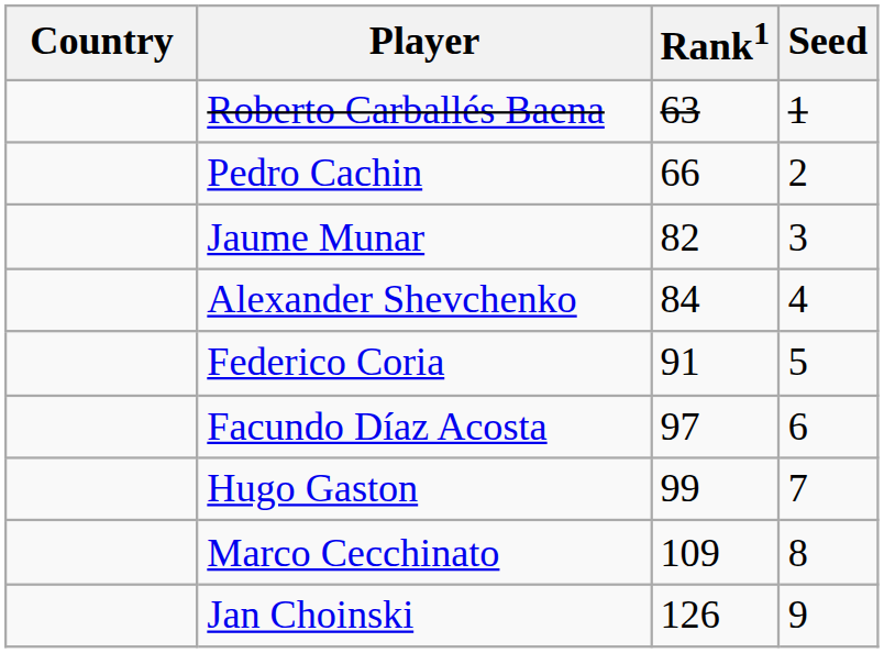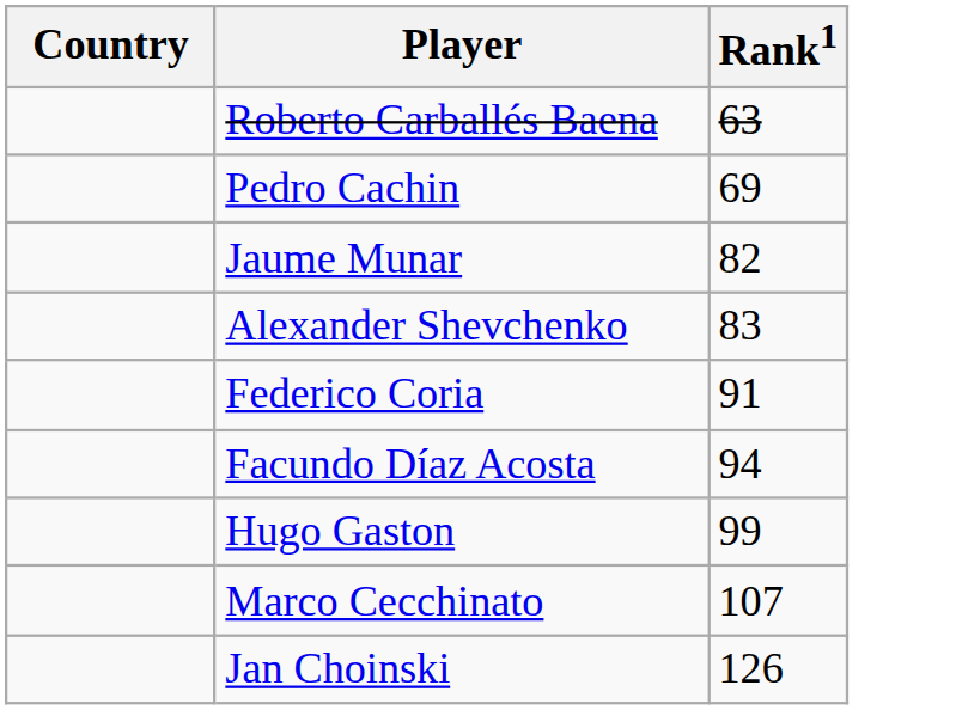 <table class="sortable wikitable">
 <tr>
 <th width="70">Country</th>
 <th width="175">Player</th>
 <th>Rank<sup>1</sup></th>
-<th>Seed</th>
 </tr>
 <tr>
 <td><s></s></td>
 <td><s><a href='#'>Roberto Carballés Baena</a></s></td>
 <td><s>63</s></td>
-<td><s>1</s></td>
 </tr>
 <tr>
 <td></td>
 <td><a href='#'>Pedro Cachin</a></td>
-<td>66</td>
-<td>2</td>
+<td>69</td>
 </tr>
 <tr>
 <td></td>
 <td><a href='#'>Jaume Munar</a></td>
 <td>82</td>
-<td>3</td>
 </tr>
 <tr>
 <td></td>
 <td><a href='#'>Alexander Shevchenko</a></td>
-<td>84</td>
-<td>4</td>
+<td>83</td>
 </tr>
 <tr>
 <td></td>
 <td><a href='#'>Federico Coria</a></td>
 <td>91</td>
-<td>5</td>
 </tr>
 <tr>
 <td></td>
 <td><a href='#'>Facundo Díaz Acosta</a></td>
-<td>97</td>
-<td>6</td>
+<td>94</td>
 </tr>
 <tr>
 <td></td>
 <td><a href='#'>Hugo Gaston</a></td>
 <td>99</td>
-<td>7</td>
 </tr>
 <tr>
 <td></td>
 <td><a href='#'>Marco Cecchinato</a></td>
-<td>109</td>
-<td>8</td>
+<td>107</td>
 </tr>
 <tr>
 <td></td>
 <td><a href='#'>Jan Choinski</a></td>
 <td>126</td>
-<td>9</td>
 </tr>
 </table>
